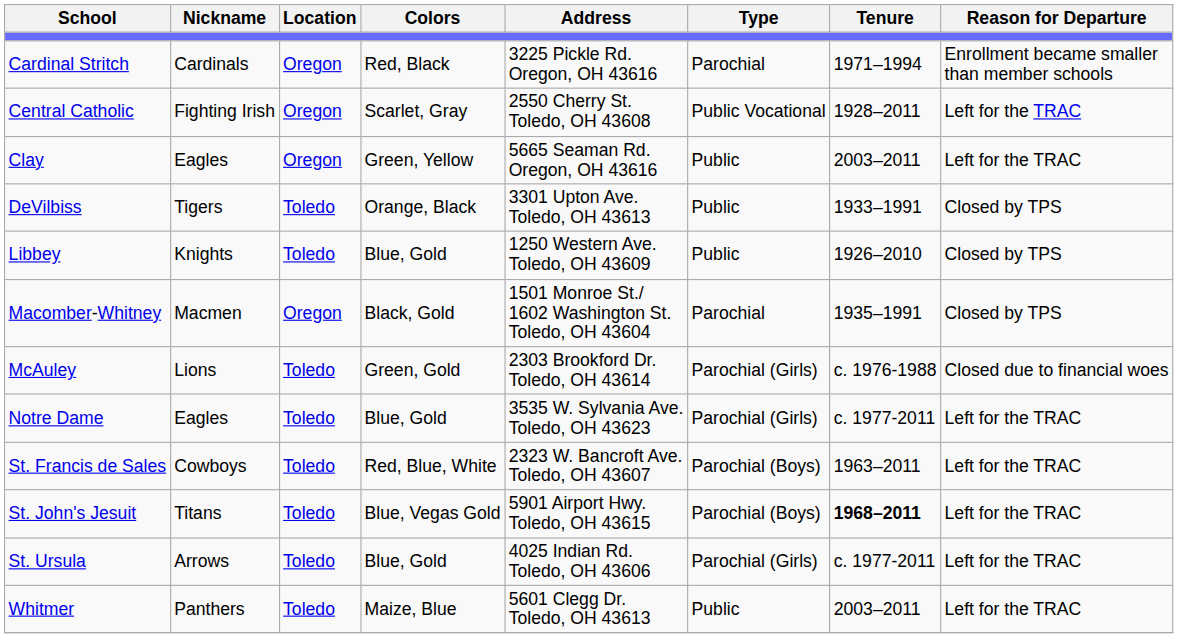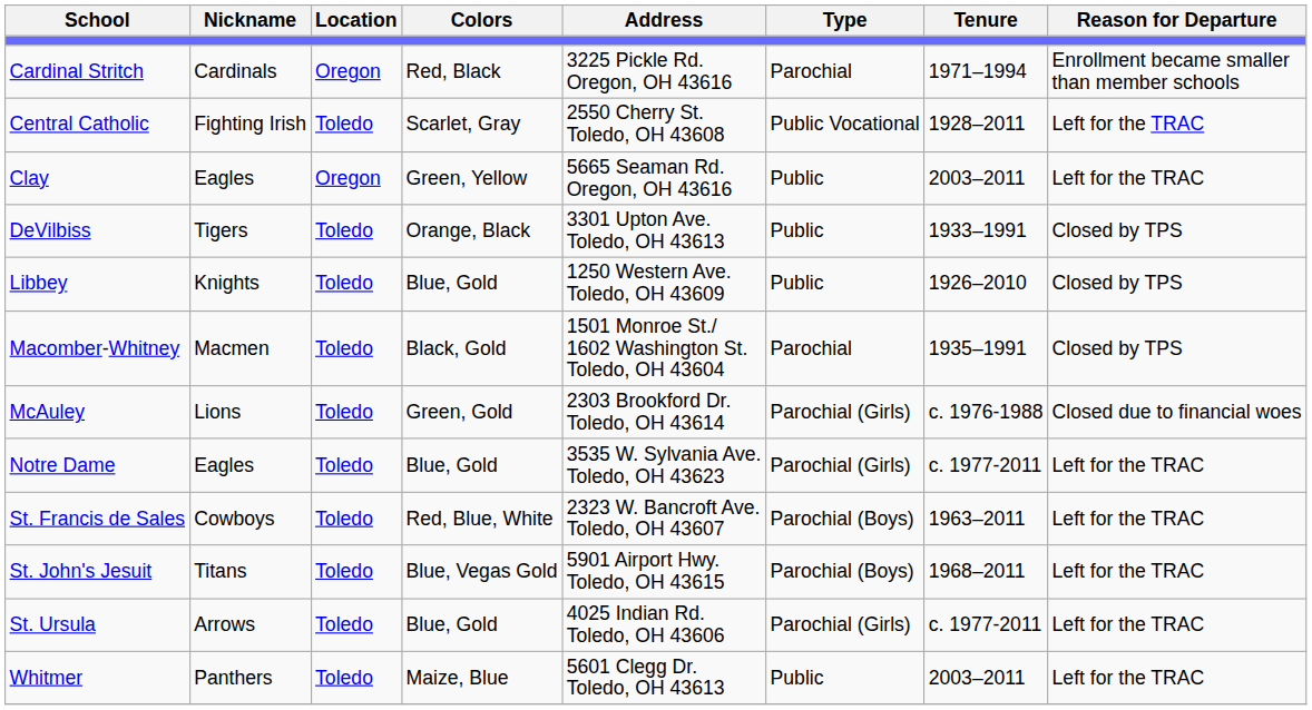 <table class="wikitable sortable">
 <tr>
 <th>School</th>
 <th>Nickname</th>
 <th>Location</th>
 <th>Colors</th>
 <th>Address</th>
 <th>Type</th>
 <th>Tenure</th>
 <th>Reason for Departure</th>
 </tr>
 <tr>
 <th colspan="8" style="background:#676AFE;"></th>
 </tr>
 <tr>
 <td><a href='#'>Cardinal Stritch</a></td>
 <td>Cardinals</td>
 <td><a href='#'>Oregon</a></td>
 <td>Red, Black <br>  </td>
 <td>3225 Pickle Rd.<br>Oregon, OH 43616</td>
 <td>Parochial</td>
 <td>1971–1994</td>
 <td>Enrollment became smaller<br>than member schools</td>
 </tr>
 <tr>
 <td><a href='#'>Central Catholic</a></td>
 <td>Fighting Irish</td>
-<td><a href='#'>Oregon</a></td>
+<td><a href='#'>Toledo</a></td>
 <td>Scarlet, Gray <br>  </td>
 <td>2550 Cherry St.<br>Toledo, OH 43608</td>
 <td>Public Vocational</td>
 <td>1928–2011</td>
 <td>Left for the <a href='#'>TRAC</a></td>
 </tr>
 <tr>
 <td><a href='#'>Clay</a></td>
 <td>Eagles</td>
 <td><a href='#'>Oregon</a></td>
 <td>Green, Yellow <br> </td>
 <td>5665 Seaman Rd.<br>Oregon, OH 43616</td>
 <td>Public</td>
 <td>2003–2011</td>
 <td>Left for the TRAC</td>
 </tr>
 <tr>
 <td><a href='#'>DeVilbiss</a></td>
 <td>Tigers</td>
 <td><a href='#'>Toledo</a></td>
 <td>Orange, Black <br>  </td>
 <td>3301 Upton Ave.<br>Toledo, OH 43613</td>
 <td>Public</td>
 <td>1933–1991</td>
 <td>Closed by TPS</td>
 </tr>
 <tr>
 <td><a href='#'>Libbey</a></td>
 <td>Knights</td>
 <td><a href='#'>Toledo</a></td>
 <td>Blue, Gold <br> </td>
 <td>1250 Western Ave.<br>Toledo, OH 43609</td>
 <td>Public</td>
 <td>1926–2010</td>
 <td>Closed by TPS</td>
 </tr>
 <tr>
 <td><a href='#'>Macomber</a>-<a href='#'>Whitney</a></td>
 <td>Macmen</td>
-<td><a href='#'>Oregon</a></td>
+<td><a href='#'>Toledo</a></td>
 <td>Black, Gold<br> </td>
 <td>1501 Monroe St./<br>1602 Washington St.<br>Toledo, OH 43604</td>
 <td>Parochial</td>
 <td>1935–1991</td>
 <td>Closed by TPS</td>
 </tr>
 <tr>
 <td><a href='#'>McAuley</a></td>
 <td>Lions</td>
 <td><a href='#'>Toledo</a></td>
 <td>Green, Gold<br> </td>
 <td>2303 Brookford Dr.<br>Toledo, OH 43614</td>
 <td>Parochial (Girls)</td>
 <td>c. 1976-1988</td>
 <td>Closed due to financial woes</td>
 </tr>
 <tr>
 <td><a href='#'>Notre Dame</a></td>
 <td>Eagles</td>
 <td><a href='#'>Toledo</a></td>
 <td>Blue, Gold<br> </td>
 <td>3535 W. Sylvania Ave.<br>Toledo, OH 43623</td>
 <td>Parochial (Girls)</td>
 <td>c. 1977-2011</td>
 <td>Left for the TRAC</td>
 </tr>
 <tr>
 <td><a href='#'>St. Francis de Sales</a></td>
 <td>Cowboys</td>
 <td><a href='#'>Toledo</a></td>
 <td>Red, Blue, White<br>  </td>
 <td>2323 W. Bancroft Ave.<br>Toledo, OH 43607</td>
 <td>Parochial (Boys)</td>
 <td>1963–2011</td>
 <td>Left for the TRAC</td>
 </tr>
 <tr>
 <td><a href='#'>St. John's Jesuit</a></td>
 <td>Titans</td>
 <td><a href='#'>Toledo</a></td>
 <td>Blue, Vegas Gold<br> </td>
 <td>5901 Airport Hwy.<br>Toledo, OH 43615</td>
 <td>Parochial (Boys)</td>
-<td><strong>1968–2011</strong></td>
+<td>1968–2011</td>
 <td>Left for the TRAC</td>
 </tr>
 <tr>
 <td><a href='#'>St. Ursula</a></td>
 <td>Arrows</td>
 <td><a href='#'>Toledo</a></td>
 <td>Blue, Gold<br> </td>
 <td>4025 Indian Rd.<br>Toledo, OH 43606</td>
 <td>Parochial (Girls)</td>
 <td>c. 1977-2011</td>
 <td>Left for the TRAC</td>
 </tr>
 <tr>
 <td><a href='#'>Whitmer</a></td>
 <td>Panthers</td>
 <td><a href='#'>Toledo</a></td>
 <td>Maize, Blue<br> </td>
 <td>5601 Clegg Dr.<br>Toledo, OH 43613</td>
 <td>Public</td>
 <td>2003–2011</td>
 <td>Left for the TRAC</td>
 </tr>
 <tr>
 </tr>
 </table>
